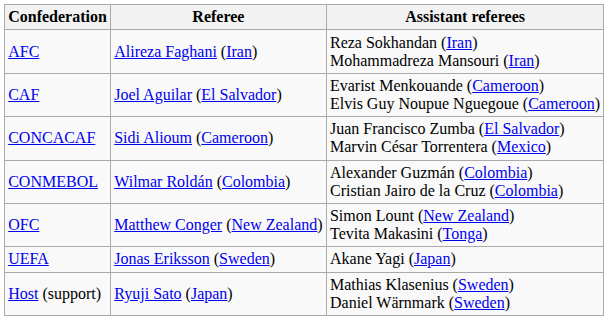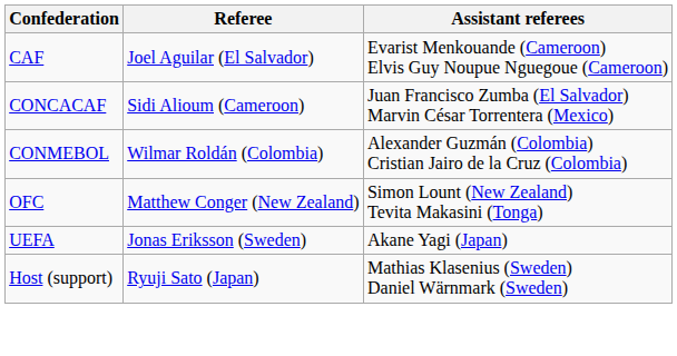 <table class="wikitable">
 <tr>
 <th>Confederation</th>
 <th>Referee</th>
 <th>Assistant referees</th>
-</tr>
-<tr>
-<td><a href='#'>AFC</a></td>
-<td><a href='#'>Alireza Faghani</a> (<a href='#'>Iran</a>)</td>
-<td>Reza Sokhandan (<a href='#'>Iran</a>)<br>Mohammadreza Mansouri (<a href='#'>Iran</a>)</td>
 </tr>
 <tr>
 <td><a href='#'>CAF</a></td>
 <td><a href='#'>Joel Aguilar</a> (<a href='#'>El Salvador</a>)</td>
 <td>Evarist Menkouande (<a href='#'>Cameroon</a>)<br>Elvis Guy Noupue Nguegoue (<a href='#'>Cameroon</a>)</td>
 </tr>
 <tr>
 <td><a href='#'>CONCACAF</a></td>
 <td><a href='#'>Sidi Alioum</a> (<a href='#'>Cameroon</a>)</td>
 <td>Juan Francisco Zumba (<a href='#'>El Salvador</a>)<br>Marvin César Torrentera (<a href='#'>Mexico</a>)</td>
 </tr>
 <tr>
 <td><a href='#'>CONMEBOL</a></td>
 <td><a href='#'>Wilmar Roldán</a> (<a href='#'>Colombia</a>)</td>
 <td>Alexander Guzmán (<a href='#'>Colombia</a>)<br>Cristian Jairo de la Cruz (<a href='#'>Colombia</a>)</td>
 </tr>
 <tr>
 <td><a href='#'>OFC</a></td>
 <td><a href='#'>Matthew Conger</a> (<a href='#'>New Zealand</a>)</td>
 <td>Simon Lount (<a href='#'>New Zealand</a>)<br>Tevita Makasini (<a href='#'>Tonga</a>)</td>
 </tr>
 <tr>
 <td><a href='#'>UEFA</a></td>
 <td><a href='#'>Jonas Eriksson</a> (<a href='#'>Sweden</a>)</td>
 <td>Akane Yagi (<a href='#'>Japan</a>)</td>
 </tr>
 <tr>
 <td><a href='#'>Host</a> (support)</td>
 <td><a href='#'>Ryuji Sato</a> (<a href='#'>Japan</a>)</td>
 <td>Mathias Klasenius (<a href='#'>Sweden</a>)<br>Daniel Wärnmark (<a href='#'>Sweden</a>)</td>
 </tr>
 </table>
